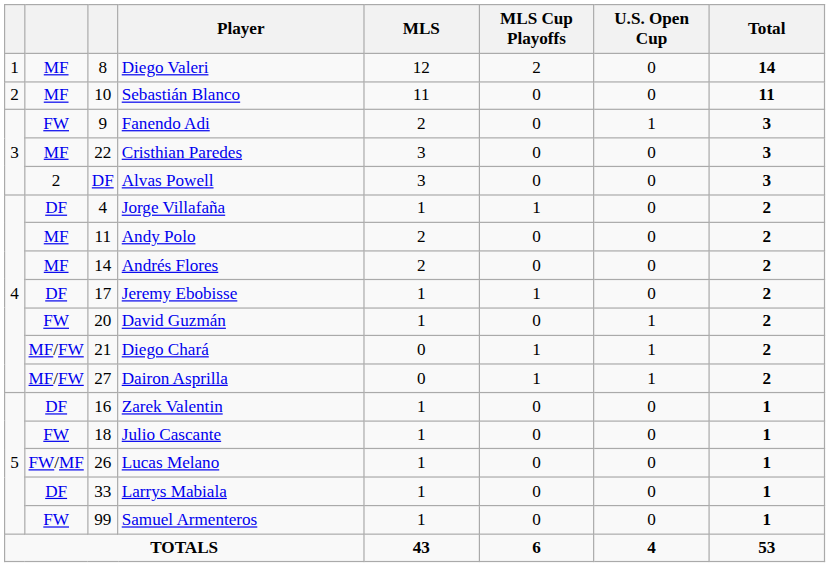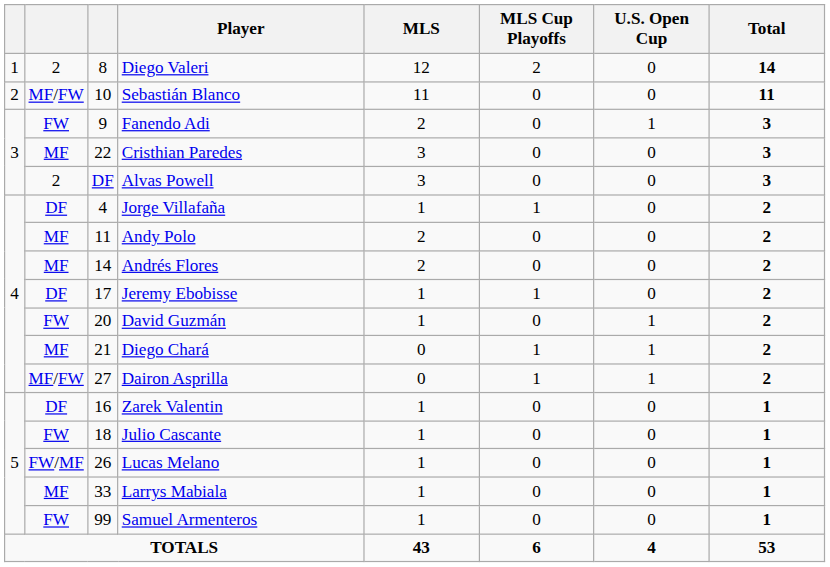 <table class="wikitable sortable" style="font-size: 90%; text-align: center;">
 <tr>
 <th width=10></th>
 <th width=25></th>
 <th width=10></th>
 <th width=200>Player</th>
 <th width=90>MLS</th>
 <th width=90>MLS Cup Playoffs</th>
 <th width=90>U.S. Open Cup</th>
 <th width=90>Total</th>
 </tr>
 <tr>
 <td>1</td>
-<td><a href='#'>MF</a></td>
+<td>2</td>
 <td>8</td>
 <td align=left> <a href='#'>Diego Valeri</a></td>
 <td>12</td>
 <td>2</td>
 <td>0</td>
 <td><strong>14</strong></td>
 </tr>
 <tr>
 <td>2</td>
-<td><a href='#'>MF</a></td>
+<td><a href='#'>MF</a>/<a href='#'>FW</a></td>
 <td>10</td>
 <td align=left> <a href='#'>Sebastián Blanco</a></td>
 <td>11</td>
 <td>0</td>
 <td>0</td>
 <td><strong>11</strong></td>
 </tr>
 <tr>
 <td rowspan="3">3</td>
 <td><a href='#'>FW</a></td>
 <td>9</td>
 <td align=left> <a href='#'>Fanendo Adi</a></td>
 <td>2</td>
 <td>0</td>
 <td>1</td>
 <td><strong>3</strong></td>
 </tr>
 <tr>
 <td><a href='#'>MF</a></td>
 <td>22</td>
 <td align=left> <a href='#'>Cristhian Paredes</a></td>
 <td>3</td>
 <td>0</td>
 <td>0</td>
 <td><strong>3</strong></td>
 </tr>
 <tr>
 <td>2</td>
 <td><a href='#'>DF</a></td>
 <td align=left> <a href='#'>Alvas Powell</a></td>
 <td>3</td>
 <td>0</td>
 <td>0</td>
 <td><strong>3</strong></td>
 </tr>
 <tr>
 <td rowspan="7">4</td>
 <td><a href='#'>DF</a></td>
 <td>4</td>
 <td align=left> <a href='#'>Jorge Villafaña</a></td>
 <td>1</td>
 <td>1</td>
 <td>0</td>
 <td><strong>2</strong></td>
 </tr>
 <tr>
 <td><a href='#'>MF</a></td>
 <td>11</td>
 <td align=left> <a href='#'>Andy Polo</a></td>
 <td>2</td>
 <td>0</td>
 <td>0</td>
 <td><strong>2</strong></td>
 </tr>
 <tr>
 <td><a href='#'>MF</a></td>
 <td>14</td>
 <td align=left> <a href='#'>Andrés Flores</a></td>
 <td>2</td>
 <td>0</td>
 <td>0</td>
 <td><strong>2</strong></td>
 </tr>
 <tr>
 <td><a href='#'>DF</a></td>
 <td>17</td>
 <td align=left> <a href='#'>Jeremy Ebobisse</a></td>
 <td>1</td>
 <td>1</td>
 <td>0</td>
 <td><strong>2</strong></td>
 </tr>
 <tr>
 <td><a href='#'>FW</a></td>
 <td>20</td>
 <td align=left> <a href='#'>David Guzmán</a></td>
 <td>1</td>
 <td>0</td>
 <td>1</td>
 <td><strong>2</strong></td>
 </tr>
 <tr>
-<td><a href='#'>MF</a>/<a href='#'>FW</a></td>
+<td><a href='#'>MF</a></td>
 <td>21</td>
 <td align=left> <a href='#'>Diego Chará</a></td>
 <td>0</td>
 <td>1</td>
 <td>1</td>
 <td><strong>2</strong></td>
 </tr>
 <tr>
 <td><a href='#'>MF</a>/<a href='#'>FW</a></td>
 <td>27</td>
 <td align=left> <a href='#'>Dairon Asprilla</a></td>
 <td>0</td>
 <td>1</td>
 <td>1</td>
 <td><strong>2</strong></td>
 </tr>
 <tr>
 <td rowspan="5">5</td>
 <td><a href='#'>DF</a></td>
 <td>16</td>
 <td align=left> <a href='#'>Zarek Valentin</a></td>
 <td>1</td>
 <td>0</td>
 <td>0</td>
 <td><strong>1</strong></td>
 </tr>
 <tr>
 <td><a href='#'>FW</a></td>
 <td>18</td>
 <td align=left> <a href='#'>Julio Cascante</a></td>
 <td>1</td>
 <td>0</td>
 <td>0</td>
 <td><strong>1</strong></td>
 </tr>
 <tr>
 <td><a href='#'>FW</a>/<a href='#'>MF</a></td>
 <td>26</td>
 <td align=left> <a href='#'>Lucas Melano</a></td>
 <td>1</td>
 <td>0</td>
 <td>0</td>
 <td><strong>1</strong></td>
 </tr>
 <tr>
-<td><a href='#'>DF</a></td>
+<td><a href='#'>MF</a></td>
 <td>33</td>
 <td align=left> <a href='#'>Larrys Mabiala</a></td>
 <td>1</td>
 <td>0</td>
 <td>0</td>
 <td><strong>1</strong></td>
 </tr>
 <tr>
 <td><a href='#'>FW</a></td>
 <td>99</td>
 <td align=left> <a href='#'>Samuel Armenteros</a></td>
 <td>1</td>
 <td>0</td>
 <td>0</td>
 <td><strong>1</strong></td>
 </tr>
 <tr class="sortbottom">
 <td colspan=4><strong>TOTALS</strong></td>
 <td><strong>43</strong></td>
 <td><strong>6</strong></td>
 <td><strong>4</strong></td>
 <td><strong>53</strong></td>
 </tr>
 </table>
